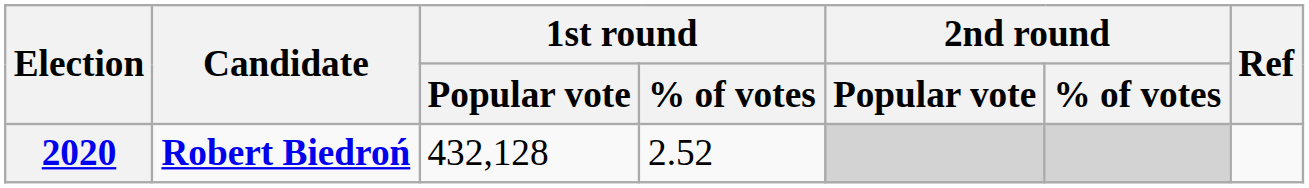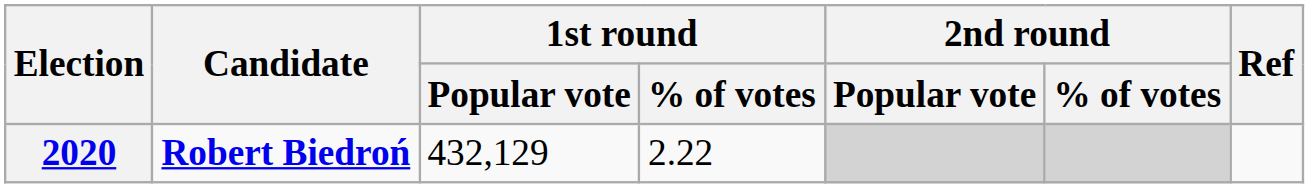 <table class="wikitable col3right col4right">
 <tr>
 <th rowspan="2">Election</th>
 <th rowspan="2">Candidate</th>
 <th colspan="2">1st round</th>
 <th colspan="2">2nd round</th>
 <th rowspan="2">Ref</th>
 </tr>
 <tr>
 <th>Popular vote</th>
 <th>% of votes</th>
 <th>Popular vote</th>
 <th>% of votes</th>
 </tr>
 <tr>
 <th><a href='#'>2020</a></th>
 <td><strong><a href='#'>Robert Biedroń</a></strong></td>
-<td>432,128<br></td>
-<td>2.52</td>
+<td>432,129<br></td>
+<td>2.22</td>
 <td style="background:lightgrey;"></td>
 <td style="background:lightgrey;"></td>
 <td></td>
 </tr>
 </table>
